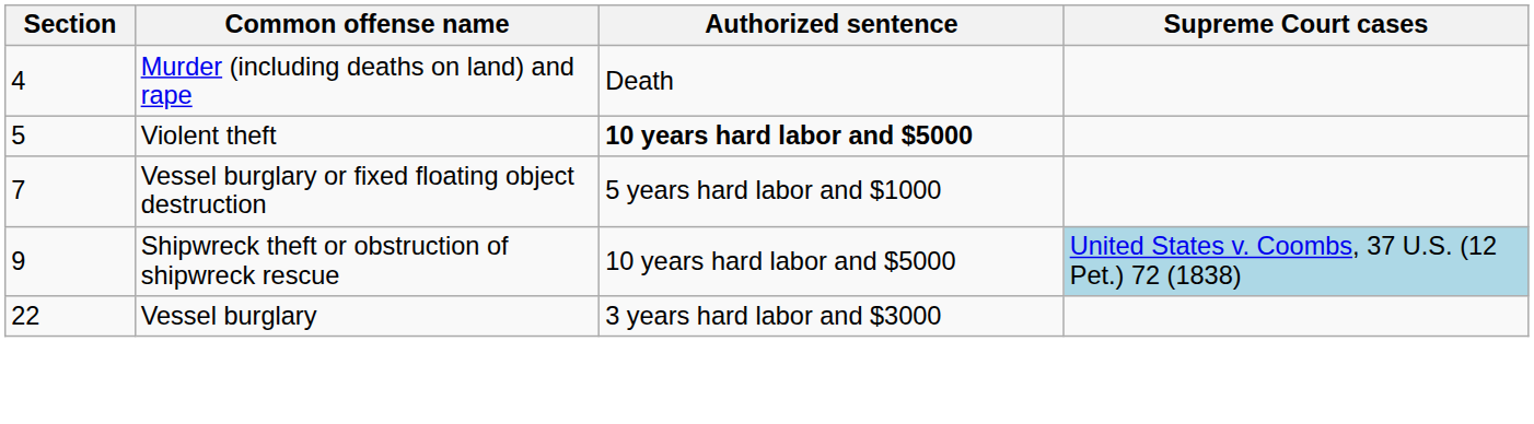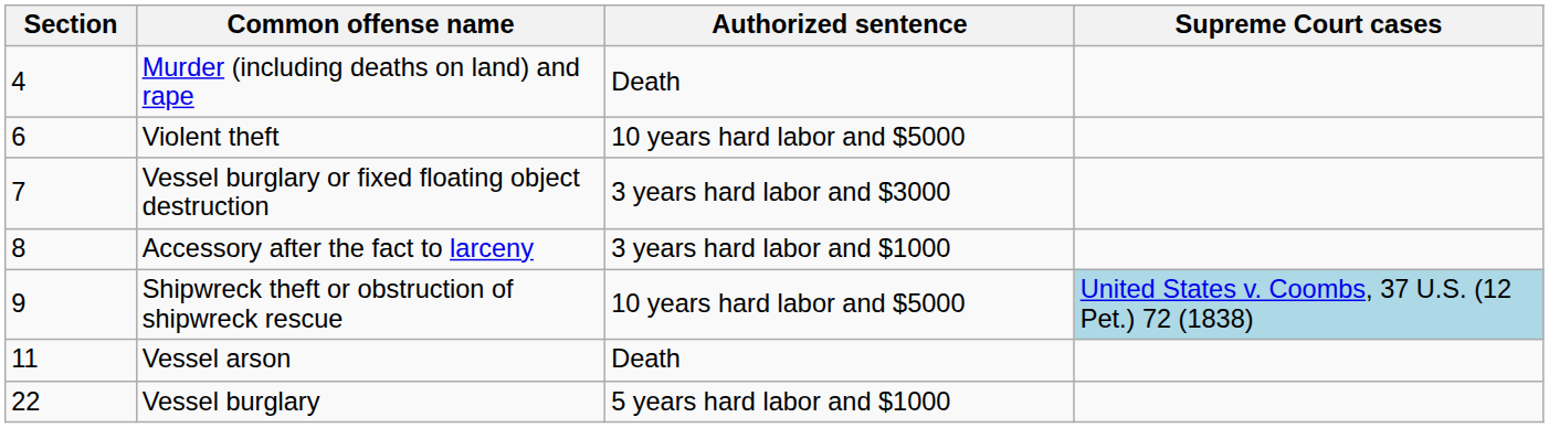 <table class="wikitable" style="width:75%">
 <tr>
 <th scope=col width="5%">Section</th>
 <th scope=col width="23%">Common offense name</th>
 <th scope=col width="23%">Authorized sentence</th>
 <th scope=col width="23%">Supreme Court cases</th>
 </tr>
 <tr>
 <td>4</td>
 <td><a href='#'>Murder</a> (including deaths on land) and <a href='#'>rape</a></td>
 <td>Death</td>
 <td></td>
 </tr>
 <tr>
-<td>5</td>
+<td>6</td>
 <td>Violent theft</td>
-<td><strong>10 years hard labor and $5000</strong></td>
+<td>10 years hard labor and $5000</td>
 <td></td>
 </tr>
 <tr>
 <td>7</td>
 <td>Vessel burglary or fixed floating object destruction</td>
-<td>5 years hard labor and $1000</td>
+<td>3 years hard labor and $3000</td>
+<td></td>
+</tr>
+<tr>
+<td>8</td>
+<td>Accessory after the fact to <a href='#'>larceny</a></td>
+<td>3 years hard labor and $1000</td>
 <td></td>
 </tr>
 <tr>
 <td>9</td>
 <td>Shipwreck theft or obstruction of shipwreck rescue</td>
 <td>10 years hard labor and $5000</td>
 <td style="background: lightblue;"><a href='#'>United States v. Coombs</a>, 37 U.S. (12 Pet.) 72 (1838)</td>
 </tr>
 <tr>
+<td>11</td>
+<td>Vessel arson</td>
+<td>Death</td>
+<td></td>
+</tr>
+<tr>
 <td>22</td>
 <td>Vessel burglary</td>
-<td>3 years hard labor and $3000</td>
+<td>5 years hard labor and $1000</td>
 <td></td>
 </tr>
 </table>
